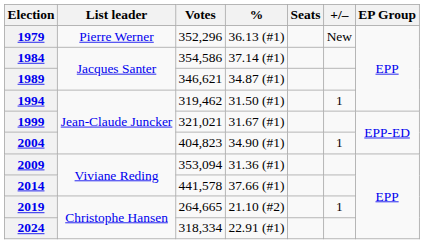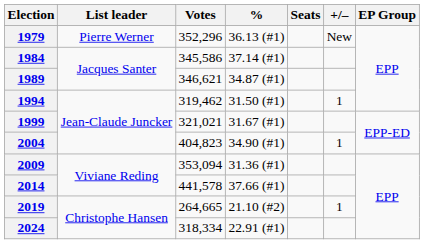 <table class=wikitable style="text-align: center;">
 <tr>
 <th>Election</th>
 <th>List leader</th>
 <th>Votes</th>
 <th>%</th>
 <th>Seats</th>
 <th>+/–</th>
 <th>EP Group</th>
 </tr>
 <tr>
 <th><a href='#'>1979</a></th>
 <td><a href='#'>Pierre Werner</a></td>
 <td>352,296</td>
 <td>36.13 (#1)</td>
 <td></td>
 <td>New</td>
 <td rowspan=4><a href='#'>EPP</a></td>
 </tr>
 <tr>
 <th><a href='#'>1984</a></th>
 <td rowspan=2><a href='#'>Jacques Santer</a></td>
-<td>354,586</td>
+<td>345,586</td>
 <td>37.14 (#1)</td>
 <td></td>
 <td></td>
 </tr>
 <tr>
 <th><a href='#'>1989</a></th>
 <td>346,621</td>
 <td>34.87 (#1)</td>
 <td></td>
 <td></td>
 </tr>
 <tr>
 <th><a href='#'>1994</a></th>
 <td rowspan=3><a href='#'>Jean-Claude Juncker</a></td>
 <td>319,462</td>
 <td>31.50 (#1)</td>
 <td></td>
 <td> 1</td>
 </tr>
 <tr>
 <th><a href='#'>1999</a></th>
 <td>321,021</td>
 <td>31.67 (#1)</td>
 <td></td>
 <td></td>
 <td rowspan=2><a href='#'>EPP-ED</a></td>
 </tr>
 <tr>
 <th><a href='#'>2004</a></th>
 <td>404,823</td>
 <td>34.90 (#1)</td>
 <td></td>
 <td> 1</td>
 </tr>
 <tr>
 <th><a href='#'>2009</a></th>
 <td rowspan=2><a href='#'>Viviane Reding</a></td>
 <td>353,094</td>
 <td>31.36 (#1)</td>
 <td></td>
 <td></td>
 <td rowspan=4><a href='#'>EPP</a></td>
 </tr>
 <tr>
 <th><a href='#'>2014</a></th>
 <td>441,578</td>
 <td>37.66 (#1)</td>
 <td></td>
 <td></td>
 </tr>
 <tr>
 <th><a href='#'>2019</a></th>
 <td rowspan=2><a href='#'>Christophe Hansen</a></td>
 <td>264,665</td>
 <td>21.10 (#2)</td>
 <td></td>
 <td> 1</td>
 </tr>
 <tr>
 <th><a href='#'>2024</a></th>
 <td>318,334</td>
 <td>22.91 (#1)</td>
 <td></td>
 <td></td>
 </tr>
 </table>
